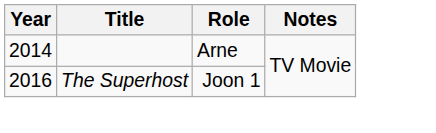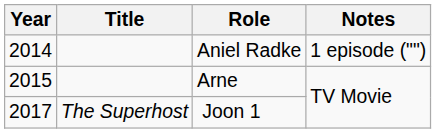 <table class="wikitable sortable">
 <tr>
 <th>Year</th>
 <th>Title</th>
 <th>Role</th>
 <th class="unsortable">Notes</th>
 </tr>
 <tr>
 <td>2014</td>
 <td></td>
+<td>Aniel Radke</td>
+<td>1 episode ("")</td>
+</tr>
+<tr>
+<td>2015</td>
+<td></td>
 <td>Arne</td>
 <td rowspan="2">TV Movie</td>
 </tr>
 <tr>
-<td>2016</td>
+<td>2017</td>
 <td><em>The Superhost</em></td>
 <td> Joon 1</td>
 </tr>
 </table>
